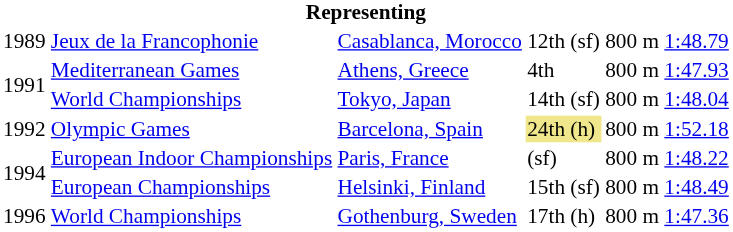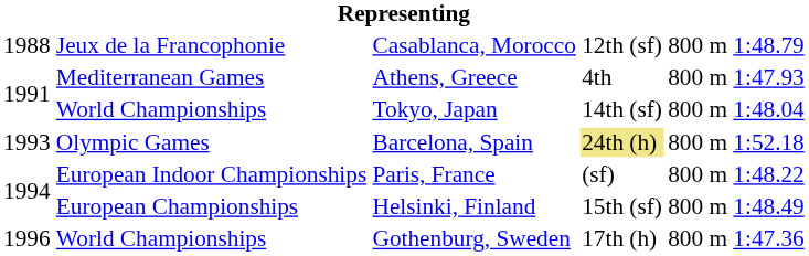 <table>
 <tr>
 <th colspan="6">Representing </th>
 </tr>
 <tr>
-<td>1989</td>
+<td>1988</td>
 <td><a href='#'>Jeux de la Francophonie</a></td>
 <td><a href='#'>Casablanca, Morocco</a></td>
 <td>12th (sf)</td>
 <td>800 m</td>
 <td><a href='#'>1:48.79</a></td>
 </tr>
 <tr>
 <td rowspan=2>1991</td>
 <td><a href='#'>Mediterranean Games</a></td>
 <td><a href='#'>Athens, Greece</a></td>
 <td>4th</td>
 <td>800 m</td>
 <td><a href='#'>1:47.93</a></td>
 </tr>
 <tr>
 <td><a href='#'>World Championships</a></td>
 <td><a href='#'>Tokyo, Japan</a></td>
 <td>14th (sf)</td>
 <td>800 m</td>
 <td><a href='#'>1:48.04</a></td>
 </tr>
 <tr>
-<td>1992</td>
+<td>1993</td>
 <td><a href='#'>Olympic Games</a></td>
 <td><a href='#'>Barcelona, Spain</a></td>
 <td style="background: khaki;">24th (h)</td>
 <td>800 m</td>
 <td><a href='#'>1:52.18</a></td>
 </tr>
 <tr>
 <td rowspan=2>1994</td>
 <td><a href='#'>European Indoor Championships</a></td>
 <td><a href='#'>Paris, France</a></td>
 <td>(sf)</td>
 <td>800 m</td>
 <td><a href='#'>1:48.22</a></td>
 </tr>
 <tr>
 <td><a href='#'>European Championships</a></td>
 <td><a href='#'>Helsinki, Finland</a></td>
 <td>15th (sf)</td>
 <td>800 m</td>
 <td><a href='#'>1:48.49</a></td>
 </tr>
 <tr>
 <td>1996</td>
 <td><a href='#'>World Championships</a></td>
 <td><a href='#'>Gothenburg, Sweden</a></td>
 <td>17th (h)</td>
 <td>800 m</td>
 <td><a href='#'>1:47.36</a></td>
 </tr>
 </table>
